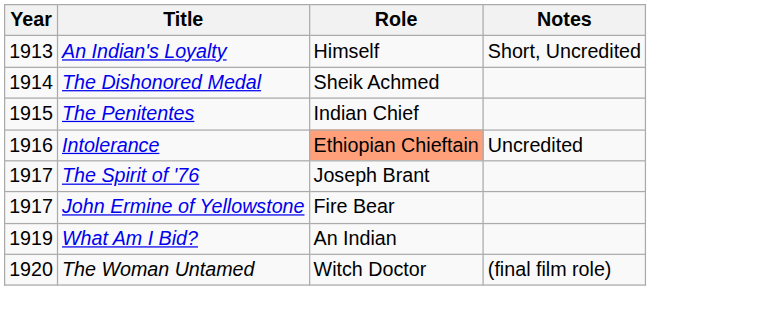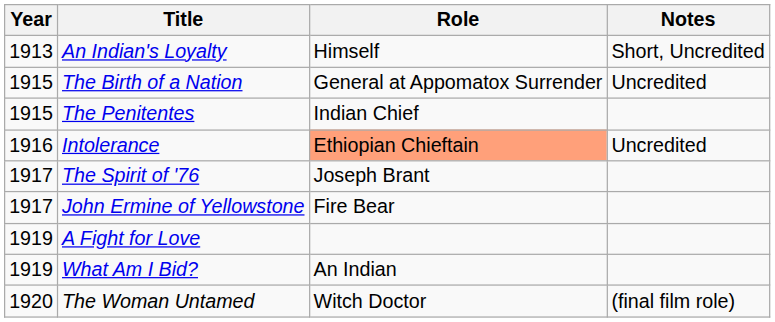 <table class="wikitable">
 <tr>
 <th>Year</th>
 <th>Title</th>
 <th>Role</th>
 <th>Notes</th>
 </tr>
 <tr>
 <td>1913</td>
 <td><em><a href='#'>An Indian's Loyalty</a></em></td>
 <td>Himself</td>
 <td>Short, Uncredited</td>
 </tr>
 <tr>
-<td>1914</td>
-<td><em><a href='#'>The Dishonored Medal</a></em></td>
-<td>Sheik Achmed</td>
-<td></td>
+<td>1915</td>
+<td><em><a href='#'>The Birth of a Nation</a></em></td>
+<td>General at Appomatox Surrender</td>
+<td>Uncredited</td>
 </tr>
 <tr>
 <td>1915</td>
 <td><em><a href='#'>The Penitentes</a></em></td>
 <td>Indian Chief</td>
 <td></td>
 </tr>
 <tr>
 <td>1916</td>
 <td><em><a href='#'>Intolerance</a></em></td>
 <td style="background: lightsalmon;">Ethiopian Chieftain</td>
 <td>Uncredited</td>
 </tr>
 <tr>
 <td>1917</td>
 <td><em><a href='#'>The Spirit of '76</a></em></td>
 <td>Joseph Brant</td>
 <td></td>
 </tr>
 <tr>
 <td>1917</td>
 <td><em><a href='#'>John Ermine of Yellowstone</a></em></td>
 <td>Fire Bear</td>
 <td></td>
 </tr>
 <tr>
 <td>1919</td>
+<td><em><a href='#'>A Fight for Love</a></em></td>
+<td></td>
+<td></td>
+</tr>
+<tr>
+<td>1919</td>
 <td><em><a href='#'>What Am I Bid?</a></em></td>
 <td>An Indian</td>
 <td></td>
 </tr>
 <tr>
 <td>1920</td>
 <td><em>The Woman Untamed</em></td>
 <td>Witch Doctor</td>
 <td>(final film role)</td>
 </tr>
 </table>
